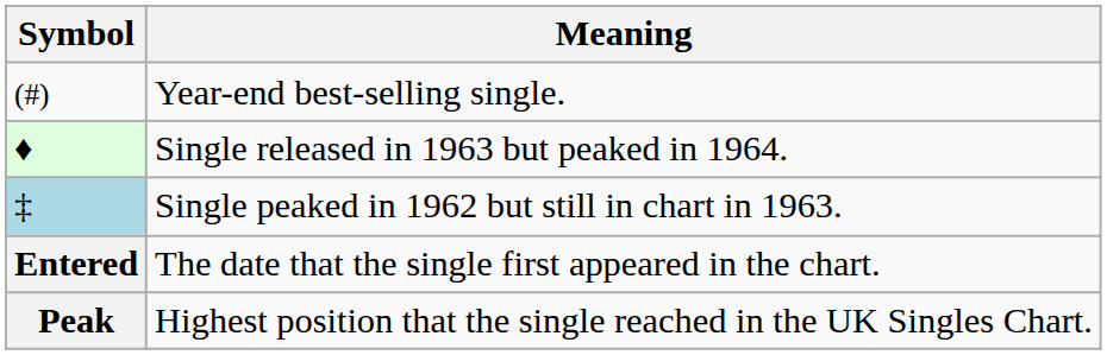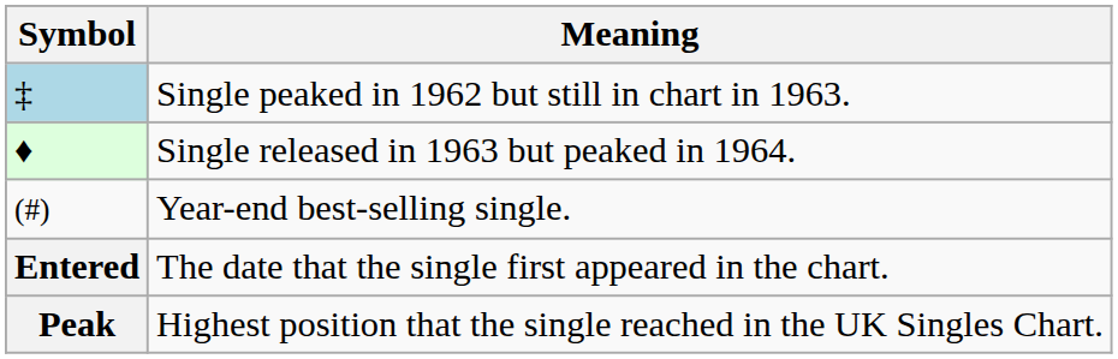 <table Class="wikitable">
 <tr>
 <th>Symbol</th>
 <th>Meaning</th>
 </tr>
 <tr>
-<td><small>(#)</small></td>
-<td>Year-end best-selling single.</td>
+<td bgcolor=lightblue>‡</td>
+<td>Single peaked in 1962 but still in chart in 1963.</td>
 </tr>
 <tr>
 <td bgcolor=#DDFFDD>♦</td>
 <td>Single released in 1963 but peaked in 1964.</td>
 </tr>
 <tr>
-<td bgcolor=lightblue>‡</td>
-<td>Single peaked in 1962 but still in chart in 1963.</td>
+<td><small>(#)</small></td>
+<td>Year-end best-selling single.</td>
 </tr>
 <tr>
 <th>Entered</th>
 <td>The date that the single first appeared in the chart.</td>
 </tr>
 <tr>
 <th>Peak</th>
 <td>Highest position that the single reached in the UK Singles Chart.</td>
 </tr>
 </table>
